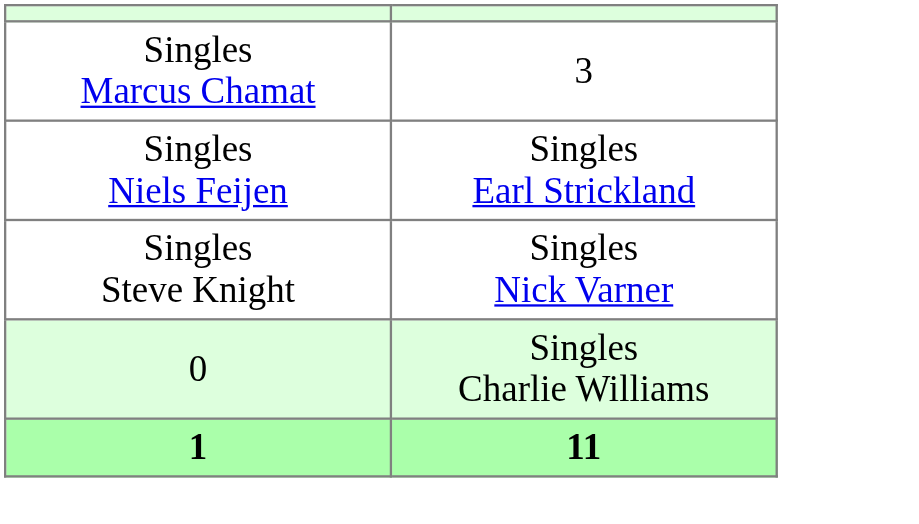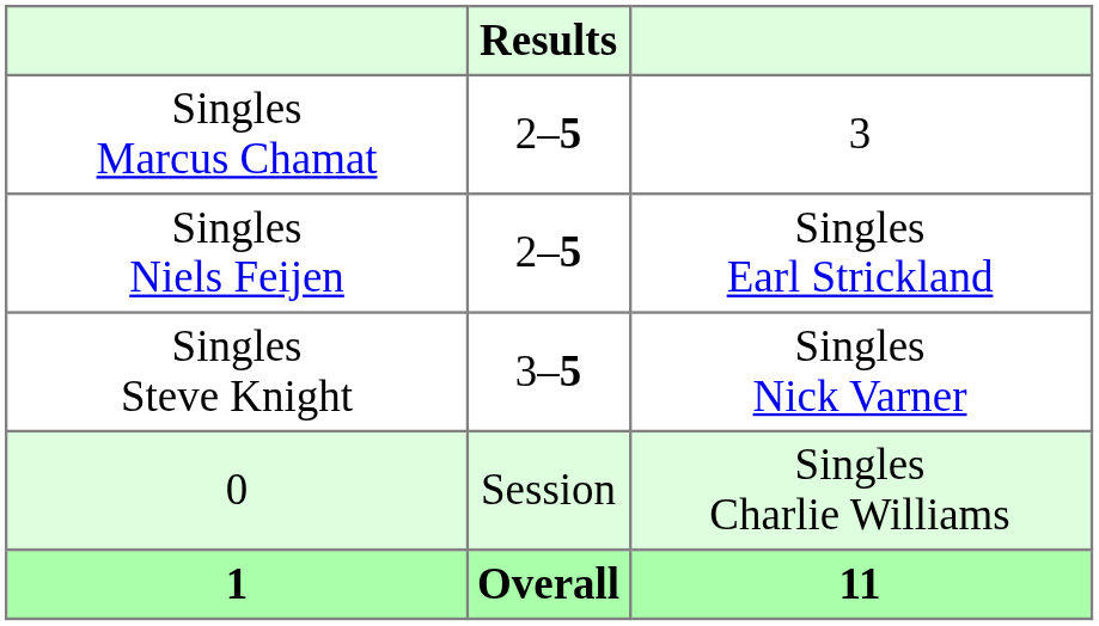 <table border="1" cellpadding="3" style="border-collapse: collapse;">
 <tr bgcolor="#ddffdd">
 <th width="160"></th>
+<th>Results</th>
 <th width="160"></th>
 </tr>
 <tr>
 <td align="center">Singles<br><a href='#'>Marcus Chamat</a></td>
+<td align="center">2–<strong>5</strong></td>
 <td align="center">3</td>
 </tr>
 <tr>
 <td align="center">Singles<br><a href='#'>Niels Feijen</a></td>
+<td align="center">2–<strong>5</strong></td>
 <td align="center">Singles<br><a href='#'>Earl Strickland</a></td>
 </tr>
 <tr>
 <td align="center">Singles<br>Steve Knight</td>
+<td align="center">3–<strong>5</strong></td>
 <td align="center">Singles<br><a href='#'>Nick Varner</a></td>
 </tr>
 <tr bgcolor="#ddffdd">
 <td align="center">0</td>
+<td align="center">Session</td>
 <td align="center">Singles<br>Charlie Williams</td>
 </tr>
 <tr bgcolor="#aaffaa">
 <th align="center">1</th>
+<th align="center">Overall</th>
 <th align="center">11</th>
 </tr>
 </table>
